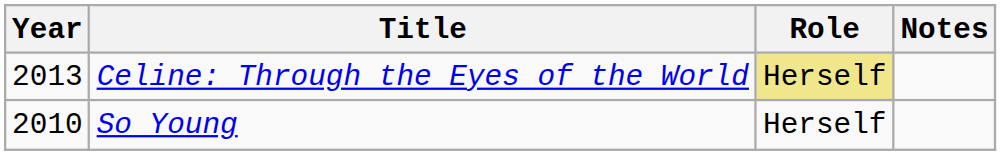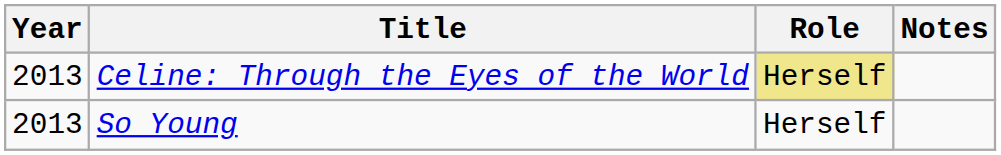 <table class="wikitable sortable">
 <tr>
 <th>Year</th>
 <th>Title</th>
 <th>Role</th>
 <th class="unsortable">Notes</th>
 </tr>
 <tr>
 <td>2013</td>
 <td><em><a href='#'>Celine: Through the Eyes of the World</a></em></td>
 <td style="background: khaki;">Herself</td>
 <td></td>
 </tr>
 <tr>
-<td>2010</td>
+<td>2013</td>
 <td><em><a href='#'>So Young</a></em></td>
 <td>Herself</td>
 <td></td>
 </tr>
 </table>
